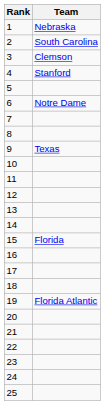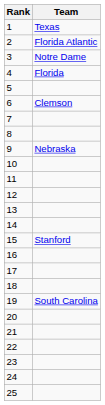 <table class=wikitable>
 <tr>
 <th>Rank</th>
 <th>Team</th>
 </tr>
 <tr>
 <td>1</td>
-<td><a href='#'>Nebraska</a></td>
+<td><a href='#'>Texas</a></td>
 </tr>
 <tr>
 <td>2</td>
-<td><a href='#'>South Carolina</a></td>
+<td><a href='#'>Florida Atlantic</a></td>
 </tr>
 <tr>
 <td>3</td>
-<td><a href='#'>Clemson</a></td>
+<td><a href='#'>Notre Dame</a></td>
 </tr>
 <tr>
 <td>4</td>
-<td><a href='#'>Stanford</a></td>
+<td><a href='#'>Florida</a></td>
 </tr>
 <tr>
 <td>5</td>
 <td></td>
 </tr>
 <tr>
 <td>6</td>
-<td><a href='#'>Notre Dame</a></td>
+<td><a href='#'>Clemson</a></td>
 </tr>
 <tr>
 <td>7</td>
 <td></td>
 </tr>
 <tr>
 <td>8</td>
 <td></td>
 </tr>
 <tr>
 <td>9</td>
-<td><a href='#'>Texas</a></td>
+<td><a href='#'>Nebraska</a></td>
 </tr>
 <tr>
 <td>10</td>
 <td></td>
 </tr>
 <tr>
 <td>11</td>
 <td></td>
 </tr>
 <tr>
 <td>12</td>
 <td></td>
 </tr>
 <tr>
 <td>13</td>
 <td></td>
 </tr>
 <tr>
 <td>14</td>
 <td></td>
 </tr>
 <tr>
 <td>15</td>
-<td><a href='#'>Florida</a></td>
+<td><a href='#'>Stanford</a></td>
 </tr>
 <tr>
 <td>16</td>
 <td></td>
 </tr>
 <tr>
 <td>17</td>
 <td></td>
 </tr>
 <tr>
 <td>18</td>
 <td></td>
 </tr>
 <tr>
 <td>19</td>
-<td><a href='#'>Florida Atlantic</a></td>
+<td><a href='#'>South Carolina</a></td>
 </tr>
 <tr>
 <td>20</td>
 <td></td>
 </tr>
 <tr>
 <td>21</td>
 <td></td>
 </tr>
 <tr>
 <td>22</td>
 <td></td>
 </tr>
 <tr>
 <td>23</td>
 <td></td>
 </tr>
 <tr>
 <td>24</td>
 <td></td>
 </tr>
 <tr>
 <td>25</td>
 <td></td>
 </tr>
 </table>
